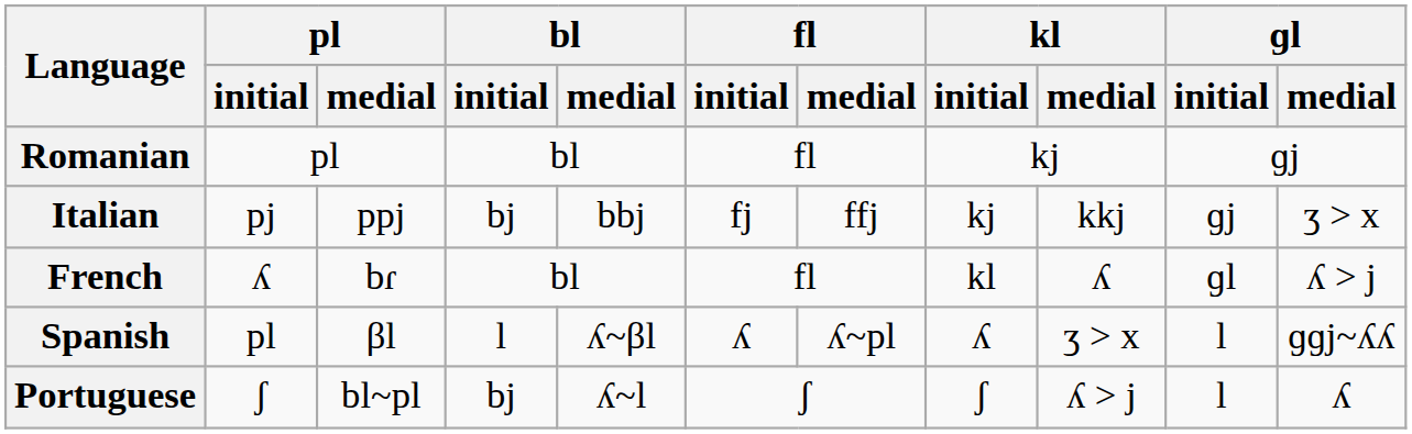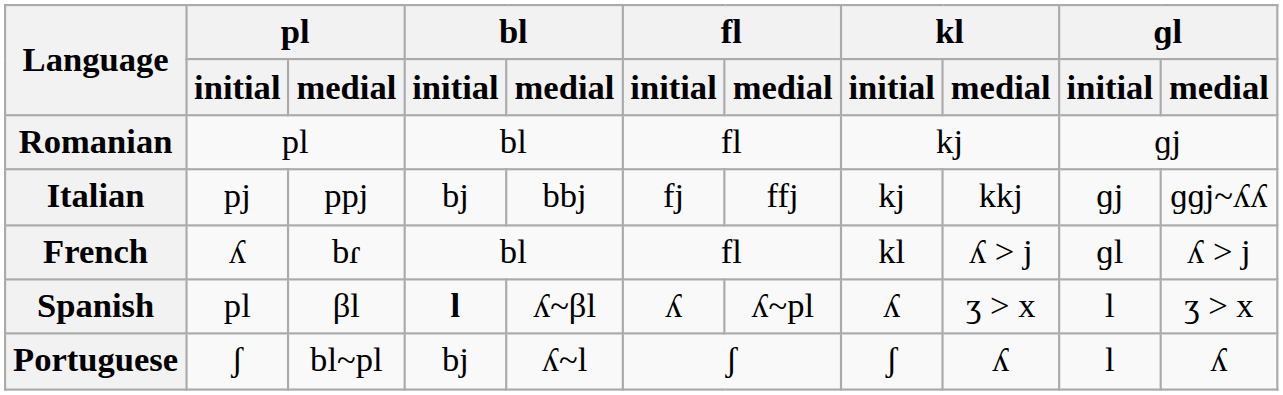 <table class="wikitable" style="text-align:center">
 <tr>
 <th rowspan="2">Language</th>
 <th colspan="2">pl</th>
 <th colspan="2">bl</th>
 <th colspan="2">fl</th>
 <th colspan="2">kl</th>
 <th colspan="2">ɡl</th>
 </tr>
 <tr>
 <th>initial</th>
 <th>medial</th>
 <th>initial</th>
 <th>medial</th>
 <th>initial</th>
 <th>medial</th>
 <th>initial</th>
 <th>medial</th>
 <th>initial</th>
 <th>medial</th>
 </tr>
 <tr>
 <th>Romanian</th>
 <td colspan="2">pl</td>
 <td colspan="2">bl</td>
 <td colspan="2">fl</td>
 <td colspan="2">kj</td>
 <td colspan="2">ɡj</td>
 </tr>
 <tr>
 <th>Italian</th>
 <td>pj</td>
 <td>ppj</td>
 <td>bj</td>
 <td>bbj</td>
 <td>fj</td>
 <td>ffj</td>
 <td>kj</td>
 <td>kkj</td>
 <td>ɡj</td>
-<td>ʒ > x</td>
+<td>ɡɡj~ʎʎ</td>
 </tr>
 <tr>
 <th>French</th>
 <td>ʎ</td>
 <td>bɾ</td>
 <td colspan="2">bl</td>
 <td colspan="2">fl</td>
 <td>kl</td>
-<td>ʎ</td>
+<td>ʎ > j</td>
 <td>ɡl</td>
 <td>ʎ > j</td>
 </tr>
 <tr>
 <th>Spanish</th>
 <td>pl</td>
 <td>βl</td>
-<td>l</td>
+<td><strong>l</strong></td>
 <td>ʎ~βl</td>
 <td>ʎ</td>
 <td>ʎ~pl</td>
 <td>ʎ</td>
 <td>ʒ > x</td>
 <td>l</td>
-<td>ɡɡj~ʎʎ</td>
+<td>ʒ > x</td>
 </tr>
 <tr>
 <th>Portuguese</th>
 <td>ʃ</td>
 <td>bl~pl</td>
 <td>bj</td>
 <td>ʎ~l</td>
 <td colspan="2">ʃ</td>
 <td>ʃ</td>
-<td>ʎ > j</td>
+<td>ʎ</td>
 <td>l</td>
 <td>ʎ</td>
 </tr>
 </table>
